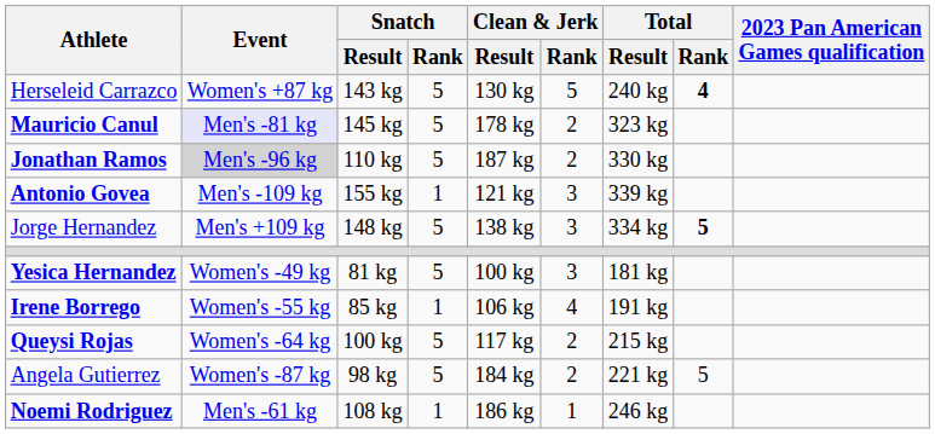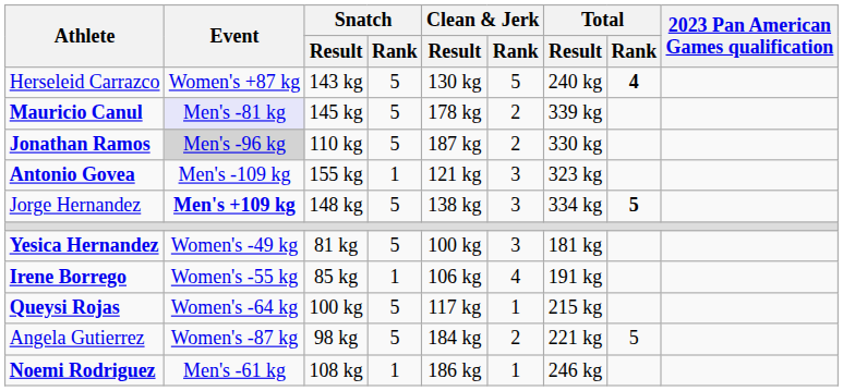 <table class="wikitable">
 <tr>
 <th rowspan="2">Athlete</th>
 <th rowspan="2">Event</th>
 <th colspan="2">Snatch</th>
 <th colspan="2">Clean & Jerk</th>
 <th colspan="2">Total</th>
 <th rowspan="2"><a href='#'>2023 Pan American <br> Games qualification</a></th>
 </tr>
 <tr>
 <th>Result</th>
 <th>Rank</th>
 <th>Result</th>
 <th>Rank</th>
 <th>Result</th>
 <th>Rank</th>
 </tr>
 <tr align="center">
 <td align="left"><a href='#'>Herseleid Carrazco</a></td>
 <td><a href='#'>Women's +87 kg</a></td>
 <td>143 kg</td>
 <td>5</td>
 <td>130 kg</td>
 <td>5</td>
 <td>240 kg</td>
 <td><strong>4</strong></td>
 <td></td>
 </tr>
 <tr align="center">
 <td align="left"><strong><a href='#'>Mauricio Canul</a></strong></td>
 <td style="background: lavender;"><a href='#'>Men's -81 kg</a></td>
 <td>145 kg</td>
 <td>5</td>
 <td>178 kg</td>
 <td>2</td>
-<td>323 kg</td>
+<td>339 kg</td>
 <td><strong></strong></td>
 <td></td>
 </tr>
 <tr align="center">
 <td align="left"><strong><a href='#'>Jonathan Ramos</a></strong></td>
 <td style="background: lightgrey;"><a href='#'>Men's -96 kg</a></td>
 <td>110 kg</td>
 <td>5</td>
 <td>187 kg</td>
 <td>2</td>
 <td>330 kg</td>
 <td><strong></strong></td>
 <td></td>
 </tr>
 <tr align="center">
 <td align="left"><strong><a href='#'>Antonio Govea</a></strong></td>
 <td><a href='#'>Men's -109 kg</a></td>
 <td>155 kg</td>
 <td>1</td>
 <td>121 kg</td>
 <td>3</td>
-<td>339 kg</td>
+<td>323 kg</td>
 <td><strong></strong></td>
 <td></td>
 </tr>
 <tr align="center">
 <td align="left"><a href='#'>Jorge Hernandez</a></td>
-<td><a href='#'>Men's +109 kg</a></td>
+<td><strong><a href='#'>Men's +109 kg</a></strong></td>
 <td>148 kg</td>
 <td>5</td>
 <td>138 kg</td>
 <td>3</td>
 <td>334 kg</td>
 <td><strong>5</strong></td>
 <td></td>
 </tr>
 <tr bgcolor="#ddd">
 <td colspan="9"></td>
 </tr>
 <tr align="center">
 <td align="left"><a href='#'><strong>Yesica Hernandez</strong></a></td>
 <td><a href='#'>Women's -49 kg</a></td>
 <td>81 kg</td>
 <td>5</td>
 <td>100 kg</td>
 <td>3</td>
 <td>181 kg</td>
 <td></td>
 <td></td>
 </tr>
 <tr align="center">
 <td align="left"><strong><a href='#'>Irene Borrego</a></strong></td>
 <td><a href='#'>Women's -55 kg</a></td>
 <td>85 kg</td>
 <td>1</td>
 <td>106 kg</td>
 <td>4</td>
 <td>191 kg</td>
 <td></td>
 <td></td>
 </tr>
 <tr align="center">
 <td align="left"><strong><a href='#'>Queysi Rojas</a></strong></td>
 <td><a href='#'>Women's -64 kg</a></td>
 <td>100 kg</td>
 <td>5</td>
 <td>117 kg</td>
-<td>2</td>
+<td>1</td>
 <td>215 kg</td>
 <td></td>
 <td></td>
 </tr>
 <tr align="center">
 <td align="left"><a href='#'>Angela Gutierrez</a></td>
 <td><a href='#'>Women's -87 kg</a></td>
 <td>98 kg</td>
 <td>5</td>
 <td>184 kg</td>
 <td>2</td>
 <td>221 kg</td>
 <td>5</td>
 <td></td>
 </tr>
 <tr align="center">
 <td align="left"><strong><a href='#'>Noemi Rodriguez</a></strong></td>
 <td><a href='#'>Men's -61 kg</a></td>
 <td>108 kg</td>
 <td>1</td>
 <td>186 kg</td>
 <td>1</td>
 <td>246 kg</td>
 <td></td>
 <td></td>
 </tr>
 </table>
